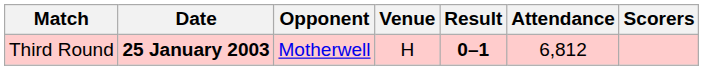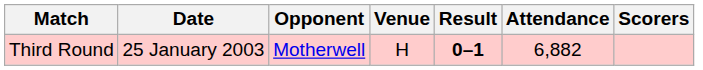 <table class="wikitable" style="font-size:100%; text-align:center">
 <tr>
 <th>Match</th>
 <th>Date</th>
 <th>Opponent</th>
 <th>Venue</th>
 <th>Result</th>
 <th>Attendance</th>
 <th>Scorers</th>
 </tr>
 <tr style="background: #FFCCCC;">
 <td>Third Round</td>
-<td><strong>25 January 2003</strong></td>
+<td>25 January 2003</td>
 <td><a href='#'>Motherwell</a></td>
 <td>H</td>
 <td><strong>0–1</strong></td>
-<td>6,812</td>
+<td>6,882</td>
 <td></td>
 </tr>
 </table>
